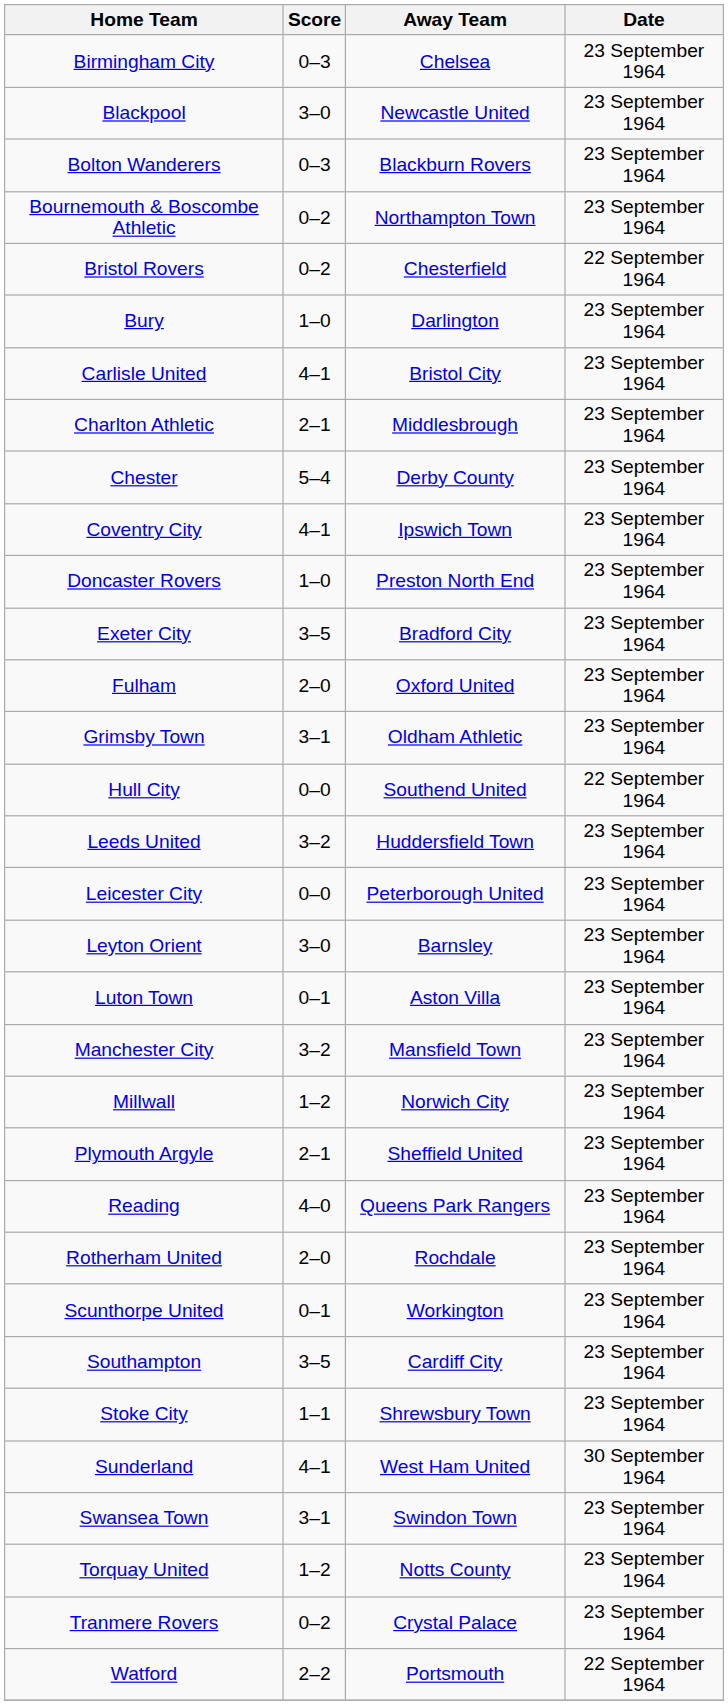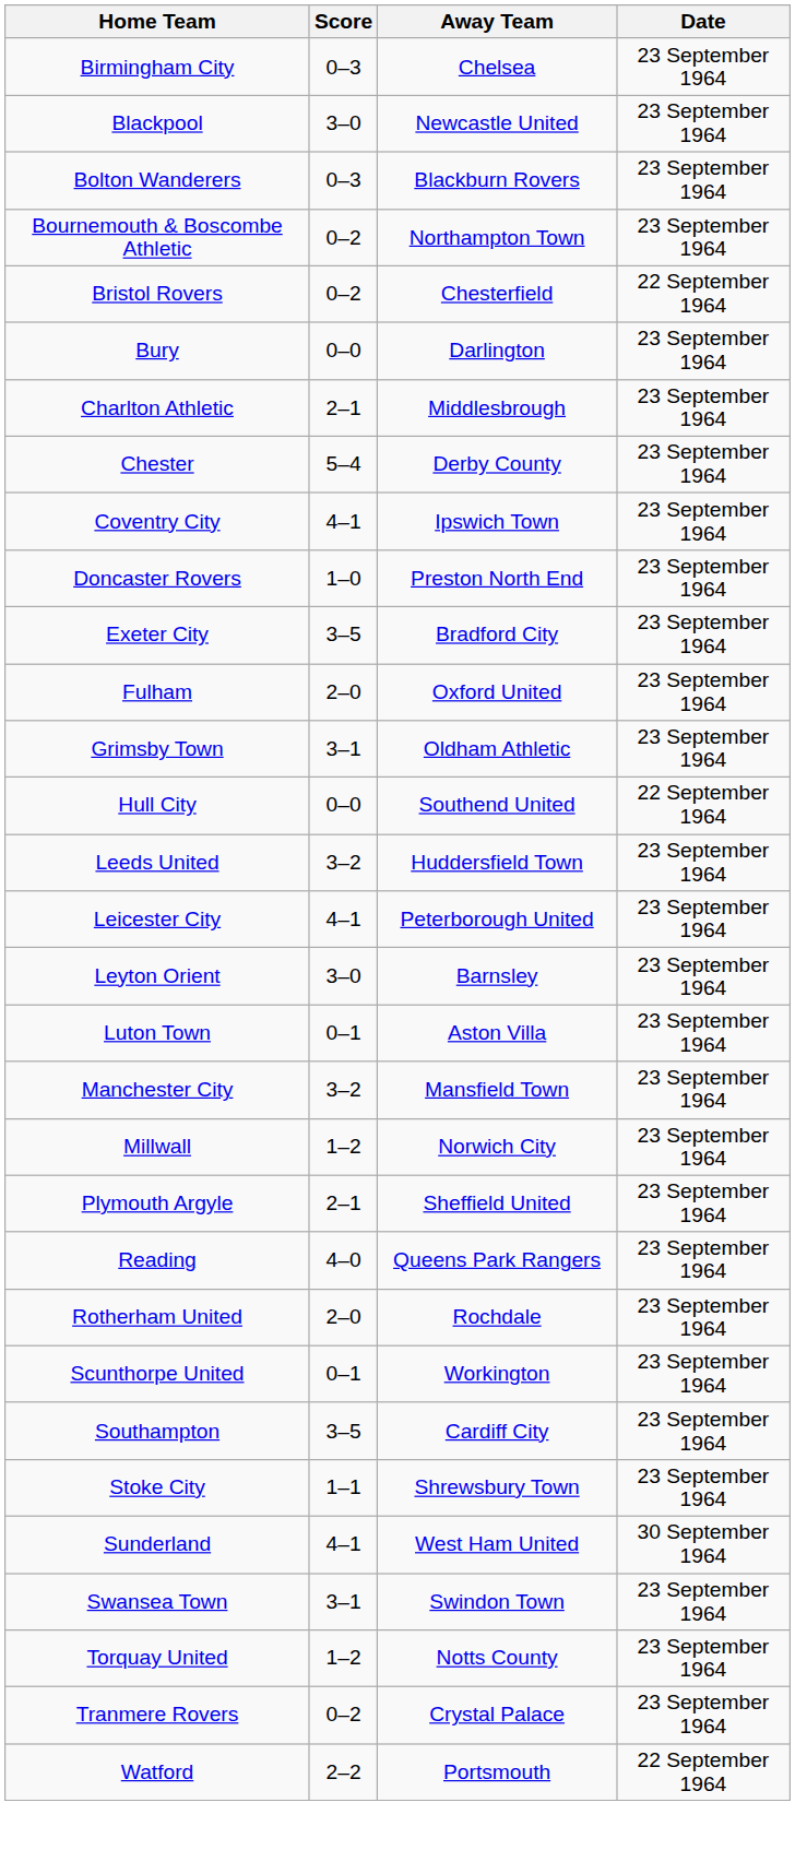 <table class="wikitable" style="text-align:center;">
 <tr>
 <th width=225>Home Team</th>
 <th width=20>Score</th>
 <th width=175>Away Team</th>
 <th width=125>Date</th>
 </tr>
 <tr>
 <td><a href='#'>Birmingham City</a></td>
 <td>0–3</td>
 <td><a href='#'>Chelsea</a></td>
 <td>23 September 1964</td>
 </tr>
 <tr>
 <td><a href='#'>Blackpool</a></td>
 <td>3–0</td>
 <td><a href='#'>Newcastle United</a></td>
 <td>23 September 1964</td>
 </tr>
 <tr>
 <td><a href='#'>Bolton Wanderers</a></td>
 <td>0–3</td>
 <td><a href='#'>Blackburn Rovers</a></td>
 <td>23 September 1964</td>
 </tr>
 <tr>
 <td><a href='#'>Bournemouth & Boscombe Athletic</a></td>
 <td>0–2</td>
 <td><a href='#'>Northampton Town</a></td>
 <td>23 September 1964</td>
 </tr>
 <tr>
 <td><a href='#'>Bristol Rovers</a></td>
 <td>0–2</td>
 <td><a href='#'>Chesterfield</a></td>
 <td>22 September 1964</td>
 </tr>
 <tr>
 <td><a href='#'>Bury</a></td>
-<td>1–0</td>
+<td>0–0</td>
 <td><a href='#'>Darlington</a></td>
-<td>23 September 1964</td>
-</tr>
-<tr>
-<td><a href='#'>Carlisle United</a></td>
-<td>4–1</td>
-<td><a href='#'>Bristol City</a></td>
 <td>23 September 1964</td>
 </tr>
 <tr>
 <td><a href='#'>Charlton Athletic</a></td>
 <td>2–1</td>
 <td><a href='#'>Middlesbrough</a></td>
 <td>23 September 1964</td>
 </tr>
 <tr>
 <td><a href='#'>Chester</a></td>
 <td>5–4</td>
 <td><a href='#'>Derby County</a></td>
 <td>23 September 1964</td>
 </tr>
 <tr>
 <td><a href='#'>Coventry City</a></td>
 <td>4–1</td>
 <td><a href='#'>Ipswich Town</a></td>
 <td>23 September 1964</td>
 </tr>
 <tr>
 <td><a href='#'>Doncaster Rovers</a></td>
 <td>1–0</td>
 <td><a href='#'>Preston North End</a></td>
 <td>23 September 1964</td>
 </tr>
 <tr>
 <td><a href='#'>Exeter City</a></td>
 <td>3–5</td>
 <td><a href='#'>Bradford City</a></td>
 <td>23 September 1964</td>
 </tr>
 <tr>
 <td><a href='#'>Fulham</a></td>
 <td>2–0</td>
 <td><a href='#'>Oxford United</a></td>
 <td>23 September 1964</td>
 </tr>
 <tr>
 <td><a href='#'>Grimsby Town</a></td>
 <td>3–1</td>
 <td><a href='#'>Oldham Athletic</a></td>
 <td>23 September 1964</td>
 </tr>
 <tr>
 <td><a href='#'>Hull City</a></td>
 <td>0–0</td>
 <td><a href='#'>Southend United</a></td>
 <td>22 September 1964</td>
 </tr>
 <tr>
 <td><a href='#'>Leeds United</a></td>
 <td>3–2</td>
 <td><a href='#'>Huddersfield Town</a></td>
 <td>23 September 1964</td>
 </tr>
 <tr>
 <td><a href='#'>Leicester City</a></td>
-<td>0–0</td>
+<td>4–1</td>
 <td><a href='#'>Peterborough United</a></td>
 <td>23 September 1964</td>
 </tr>
 <tr>
 <td><a href='#'>Leyton Orient</a></td>
 <td>3–0</td>
 <td><a href='#'>Barnsley</a></td>
 <td>23 September 1964</td>
 </tr>
 <tr>
 <td><a href='#'>Luton Town</a></td>
 <td>0–1</td>
 <td><a href='#'>Aston Villa</a></td>
 <td>23 September 1964</td>
 </tr>
 <tr>
 <td><a href='#'>Manchester City</a></td>
 <td>3–2</td>
 <td><a href='#'>Mansfield Town</a></td>
 <td>23 September 1964</td>
 </tr>
 <tr>
 <td><a href='#'>Millwall</a></td>
 <td>1–2</td>
 <td><a href='#'>Norwich City</a></td>
 <td>23 September 1964</td>
 </tr>
 <tr>
 <td><a href='#'>Plymouth Argyle</a></td>
 <td>2–1</td>
 <td><a href='#'>Sheffield United</a></td>
 <td>23 September 1964</td>
 </tr>
 <tr>
 <td><a href='#'>Reading</a></td>
 <td>4–0</td>
 <td><a href='#'>Queens Park Rangers</a></td>
 <td>23 September 1964</td>
 </tr>
 <tr>
 <td><a href='#'>Rotherham United</a></td>
 <td>2–0</td>
 <td><a href='#'>Rochdale</a></td>
 <td>23 September 1964</td>
 </tr>
 <tr>
 <td><a href='#'>Scunthorpe United</a></td>
 <td>0–1</td>
 <td><a href='#'>Workington</a></td>
 <td>23 September 1964</td>
 </tr>
 <tr>
 <td><a href='#'>Southampton</a></td>
 <td>3–5</td>
 <td><a href='#'>Cardiff City</a></td>
 <td>23 September 1964</td>
 </tr>
 <tr>
 <td><a href='#'>Stoke City</a></td>
 <td>1–1</td>
 <td><a href='#'>Shrewsbury Town</a></td>
 <td>23 September 1964</td>
 </tr>
 <tr>
 <td><a href='#'>Sunderland</a></td>
 <td>4–1</td>
 <td><a href='#'>West Ham United</a></td>
 <td>30 September 1964</td>
 </tr>
 <tr>
 <td><a href='#'>Swansea Town</a></td>
 <td>3–1</td>
 <td><a href='#'>Swindon Town</a></td>
 <td>23 September 1964</td>
 </tr>
 <tr>
 <td><a href='#'>Torquay United</a></td>
 <td>1–2</td>
 <td><a href='#'>Notts County</a></td>
 <td>23 September 1964</td>
 </tr>
 <tr>
 <td><a href='#'>Tranmere Rovers</a></td>
 <td>0–2</td>
 <td><a href='#'>Crystal Palace</a></td>
 <td>23 September 1964</td>
 </tr>
 <tr>
 <td><a href='#'>Watford</a></td>
 <td>2–2</td>
 <td><a href='#'>Portsmouth</a></td>
 <td>22 September 1964</td>
 </tr>
 <tr>
 </tr>
 </table>
